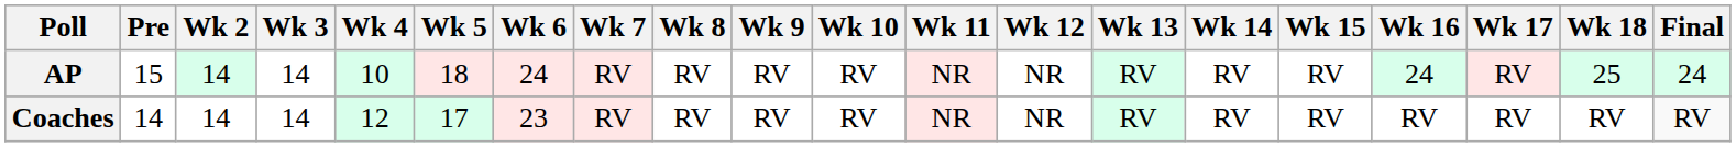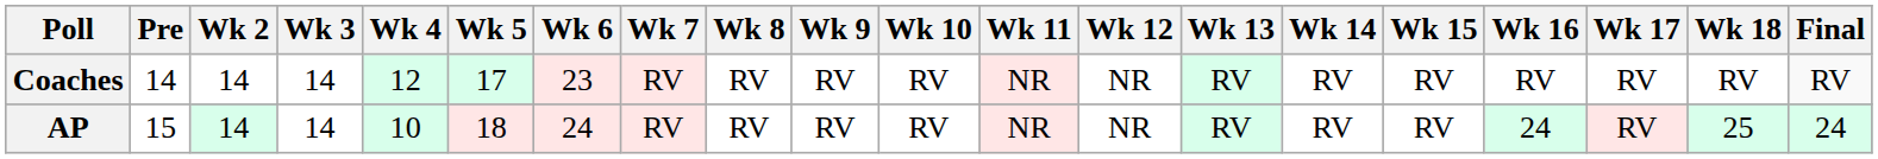 <table class="wikitable" style="white-space:nowrap;">
 <tr>
 <th>Poll</th>
 <th>Pre</th>
 <th>Wk 2</th>
 <th>Wk 3</th>
 <th>Wk 4</th>
 <th>Wk 5</th>
 <th>Wk 6</th>
 <th>Wk 7</th>
 <th>Wk 8</th>
 <th>Wk 9</th>
 <th>Wk 10</th>
 <th>Wk 11</th>
 <th>Wk 12</th>
 <th>Wk 13</th>
 <th>Wk 14</th>
 <th>Wk 15</th>
 <th>Wk 16</th>
 <th>Wk 17</th>
 <th>Wk 18</th>
 <th>Final</th>
 </tr>
 <tr style="text-align:center;">
+<th>Coaches</th>
+<td style="background:#FFF;">14</td>
+<td style="background:#FFF;">14</td>
+<td style="background:#FFF;">14</td>
+<td style="background:#D8FFEB;">12</td>
+<td style="background:#D8FFEB;">17</td>
+<td style="background:#FFE6E6;">23</td>
+<td style="background:#FFE6E6;">RV</td>
+<td style="background:#FFF;">RV</td>
+<td style="background:#FFF;">RV</td>
+<td style="background:#FFF;">RV</td>
+<td style="background:#FFE6E6;">NR</td>
+<td style="background:#FFF;">NR</td>
+<td style="background:#D8FFEB;">RV</td>
+<td style="background:#FFF;">RV</td>
+<td style="background:#FFF;">RV</td>
+<td style="background:#FFF;">RV</td>
+<td style="background:#FFF;">RV</td>
+<td style="background:#FFF;">RV</td>
+<td>RV</td>
+</tr>
+<tr style="text-align:center;">
 <th>AP</th>
 <td style="background:#FFF;">15</td>
 <td style="background:#D8FFEB;">14</td>
 <td style="background:#FFF;">14</td>
 <td style="background:#D8FFEB;">10</td>
 <td style="background:#FFE6E6;">18</td>
 <td style="background:#FFE6E6;">24</td>
 <td style="background:#FFE6E6;">RV</td>
 <td style="background:#FFF;">RV</td>
 <td style="background:#FFF;">RV</td>
 <td style="background:#FFF;">RV</td>
 <td style="background:#FFE6E6;">NR</td>
 <td style="background:#FFF;">NR</td>
 <td style="background:#D8FFEB;">RV</td>
 <td style="background:#FFF;">RV</td>
 <td style="background:#FFF;">RV</td>
 <td style="background:#D8FFEB;">24</td>
 <td style="background:#FFE6E6;">RV</td>
 <td style="background:#D8FFEB;">25</td>
 <td style="background:#D8FFEB;">24</td>
 </tr>
-<tr style="text-align:center;">
-<th>Coaches</th>
-<td style="background:#FFF;">14</td>
-<td style="background:#FFF;">14</td>
-<td style="background:#FFF;">14</td>
-<td style="background:#D8FFEB;">12</td>
-<td style="background:#D8FFEB;">17</td>
-<td style="background:#FFE6E6;">23</td>
-<td style="background:#FFE6E6;">RV</td>
-<td style="background:#FFF;">RV</td>
-<td style="background:#FFF;">RV</td>
-<td style="background:#FFF;">RV</td>
-<td style="background:#FFE6E6;">NR</td>
-<td style="background:#FFF;">NR</td>
-<td style="background:#D8FFEB;">RV</td>
-<td style="background:#FFF;">RV</td>
-<td style="background:#FFF;">RV</td>
-<td style="background:#FFF;">RV</td>
-<td style="background:#FFF;">RV</td>
-<td style="background:#FFF;">RV</td>
-<td>RV</td>
-</tr>
 </table>
